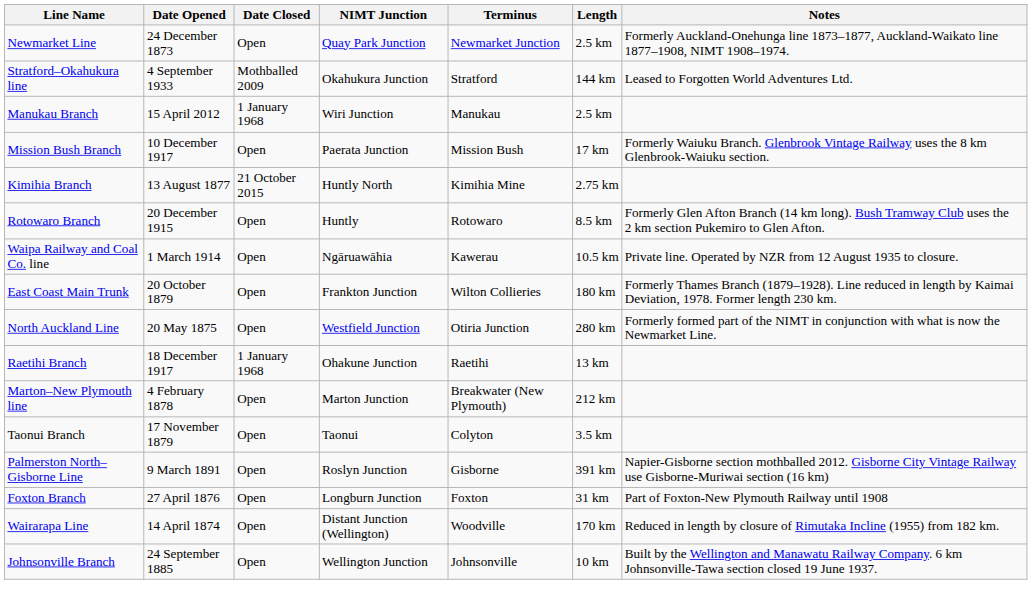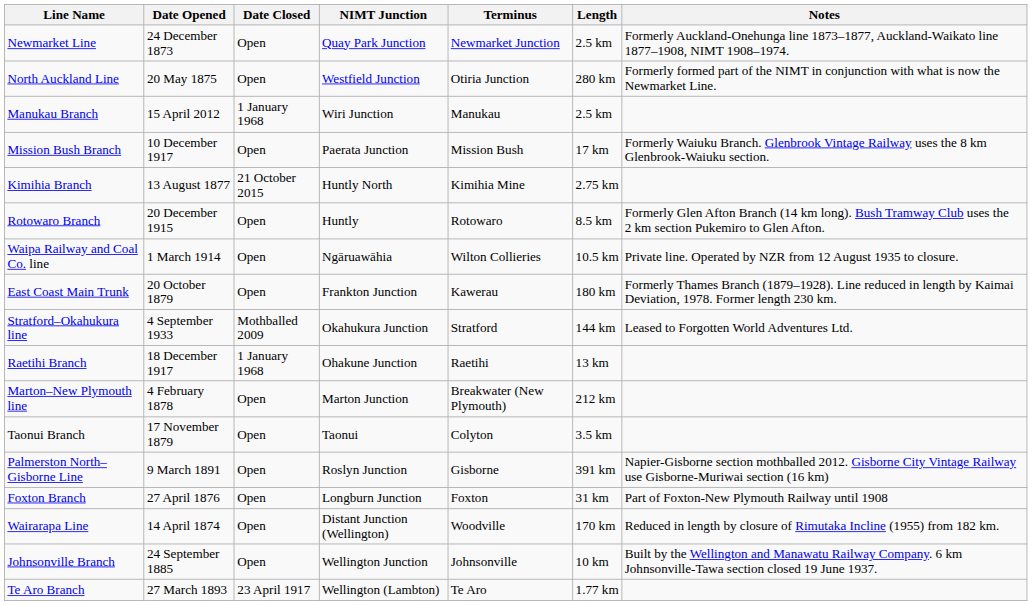 <table class="wikitable sortable">
 <tr>
 <th>Line Name</th>
 <th>Date Opened</th>
 <th>Date Closed</th>
 <th>NIMT Junction</th>
 <th>Terminus</th>
 <th>Length</th>
 <th>Notes</th>
 </tr>
 <tr>
 <td><a href='#'>Newmarket Line</a></td>
 <td>24 December 1873</td>
 <td>Open</td>
 <td><a href='#'>Quay Park Junction</a></td>
 <td><a href='#'>Newmarket Junction</a></td>
 <td>2.5 km</td>
 <td>Formerly Auckland-Onehunga line 1873–1877, Auckland-Waikato line 1877–1908, NIMT 1908–1974.</td>
 </tr>
 <tr>
-<td><a href='#'>Stratford–Okahukura line</a></td>
-<td>4 September 1933</td>
-<td>Mothballed 2009</td>
-<td>Okahukura Junction</td>
-<td>Stratford</td>
-<td>144 km</td>
-<td>Leased to Forgotten World Adventures Ltd.</td>
+<td><a href='#'>North Auckland Line</a></td>
+<td>20 May 1875</td>
+<td>Open</td>
+<td><a href='#'>Westfield Junction</a></td>
+<td>Otiria Junction</td>
+<td>280 km</td>
+<td>Formerly formed part of the NIMT in conjunction with what is now the Newmarket Line.</td>
 </tr>
 <tr>
 <td><a href='#'>Manukau Branch</a></td>
 <td>15 April 2012</td>
 <td>1 January 1968</td>
 <td>Wiri Junction</td>
 <td>Manukau</td>
 <td>2.5 km</td>
 <td></td>
 </tr>
 <tr>
 <td><a href='#'>Mission Bush Branch</a></td>
 <td>10 December 1917</td>
 <td>Open</td>
 <td>Paerata Junction</td>
 <td>Mission Bush</td>
 <td>17 km</td>
 <td>Formerly Waiuku Branch. <a href='#'>Glenbrook Vintage Railway</a> uses the 8 km Glenbrook-Waiuku section.</td>
 </tr>
 <tr>
 <td><a href='#'>Kimihia Branch</a></td>
 <td>13 August 1877</td>
 <td>21 October 2015</td>
 <td>Huntly North</td>
 <td>Kimihia Mine</td>
 <td>2.75 km</td>
 <td></td>
 </tr>
 <tr>
 <td><a href='#'>Rotowaro Branch</a></td>
 <td>20 December 1915</td>
 <td>Open</td>
 <td>Huntly</td>
 <td>Rotowaro</td>
 <td>8.5 km</td>
 <td>Formerly Glen Afton Branch (14 km long). <a href='#'>Bush Tramway Club</a> uses the 2 km section Pukemiro to Glen Afton.</td>
 </tr>
 <tr>
 <td><a href='#'>Waipa Railway and Coal Co.</a> line</td>
 <td>1 March 1914</td>
 <td>Open</td>
 <td>Ngāruawāhia</td>
-<td>Kawerau</td>
+<td>Wilton Collieries</td>
 <td>10.5 km</td>
 <td>Private line. Operated by NZR from 12 August 1935 to closure.</td>
 </tr>
 <tr>
 <td><a href='#'>East Coast Main Trunk</a></td>
 <td>20 October 1879</td>
 <td>Open</td>
 <td>Frankton Junction</td>
-<td>Wilton Collieries</td>
+<td>Kawerau</td>
 <td>180 km</td>
 <td>Formerly Thames Branch (1879–1928). Line reduced in length by Kaimai Deviation, 1978. Former length 230 km.</td>
 </tr>
 <tr>
-<td><a href='#'>North Auckland Line</a></td>
-<td>20 May 1875</td>
-<td>Open</td>
-<td><a href='#'>Westfield Junction</a></td>
-<td>Otiria Junction</td>
-<td>280 km</td>
-<td>Formerly formed part of the NIMT in conjunction with what is now the Newmarket Line.</td>
+<td><a href='#'>Stratford–Okahukura line</a></td>
+<td>4 September 1933</td>
+<td>Mothballed 2009</td>
+<td>Okahukura Junction</td>
+<td>Stratford</td>
+<td>144 km</td>
+<td>Leased to Forgotten World Adventures Ltd.</td>
 </tr>
 <tr>
 <td><a href='#'>Raetihi Branch</a></td>
 <td>18 December 1917</td>
 <td>1 January 1968</td>
 <td>Ohakune Junction</td>
 <td>Raetihi</td>
 <td>13 km</td>
 <td></td>
 </tr>
 <tr>
 <td><a href='#'>Marton–New Plymouth line</a></td>
 <td>4 February 1878</td>
 <td>Open</td>
 <td>Marton Junction</td>
 <td>Breakwater (New Plymouth)</td>
 <td>212 km</td>
 <td></td>
 </tr>
 <tr>
 <td>Taonui Branch</td>
 <td>17 November 1879</td>
 <td>Open</td>
 <td>Taonui</td>
 <td>Colyton</td>
 <td>3.5 km</td>
 <td></td>
 </tr>
 <tr>
 <td><a href='#'>Palmerston North–Gisborne Line</a></td>
 <td>9 March 1891</td>
 <td>Open</td>
 <td>Roslyn Junction</td>
 <td>Gisborne</td>
 <td>391 km</td>
 <td>Napier-Gisborne section mothballed 2012. <a href='#'>Gisborne City Vintage Railway</a> use Gisborne-Muriwai section (16 km)</td>
 </tr>
 <tr>
 <td><a href='#'>Foxton Branch</a></td>
 <td>27 April 1876</td>
 <td>Open</td>
 <td>Longburn Junction</td>
 <td>Foxton</td>
 <td>31 km</td>
 <td>Part of Foxton-New Plymouth Railway until 1908</td>
 </tr>
 <tr>
 <td><a href='#'>Wairarapa Line</a></td>
 <td>14 April 1874</td>
 <td>Open</td>
 <td>Distant Junction (Wellington)</td>
 <td>Woodville</td>
 <td>170 km</td>
 <td>Reduced in length by closure of <a href='#'>Rimutaka Incline</a> (1955) from 182 km.</td>
 </tr>
 <tr>
 <td><a href='#'>Johnsonville Branch</a></td>
 <td>24 September 1885</td>
 <td>Open</td>
 <td>Wellington Junction</td>
 <td>Johnsonville</td>
 <td>10 km</td>
 <td>Built by the <a href='#'>Wellington and Manawatu Railway Company</a>. 6 km Johnsonville-Tawa section closed 19 June 1937.</td>
 </tr>
+<tr>
+<td><a href='#'>Te Aro Branch</a></td>
+<td>27 March 1893</td>
+<td>23 April 1917</td>
+<td>Wellington (Lambton)</td>
+<td>Te Aro</td>
+<td>1.77 km</td>
+<td></td>
+</tr>
 </table>
